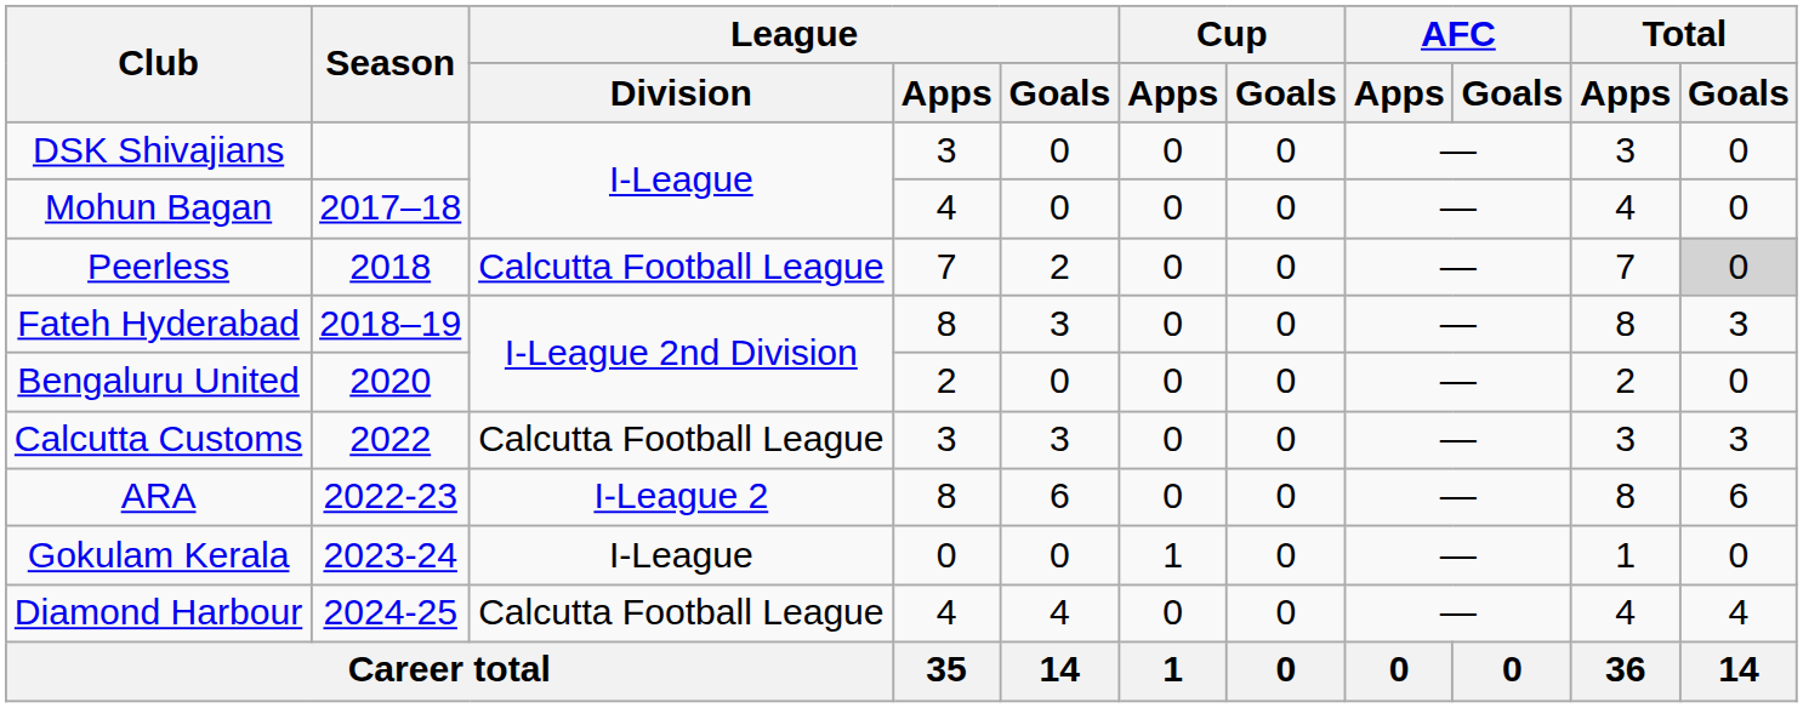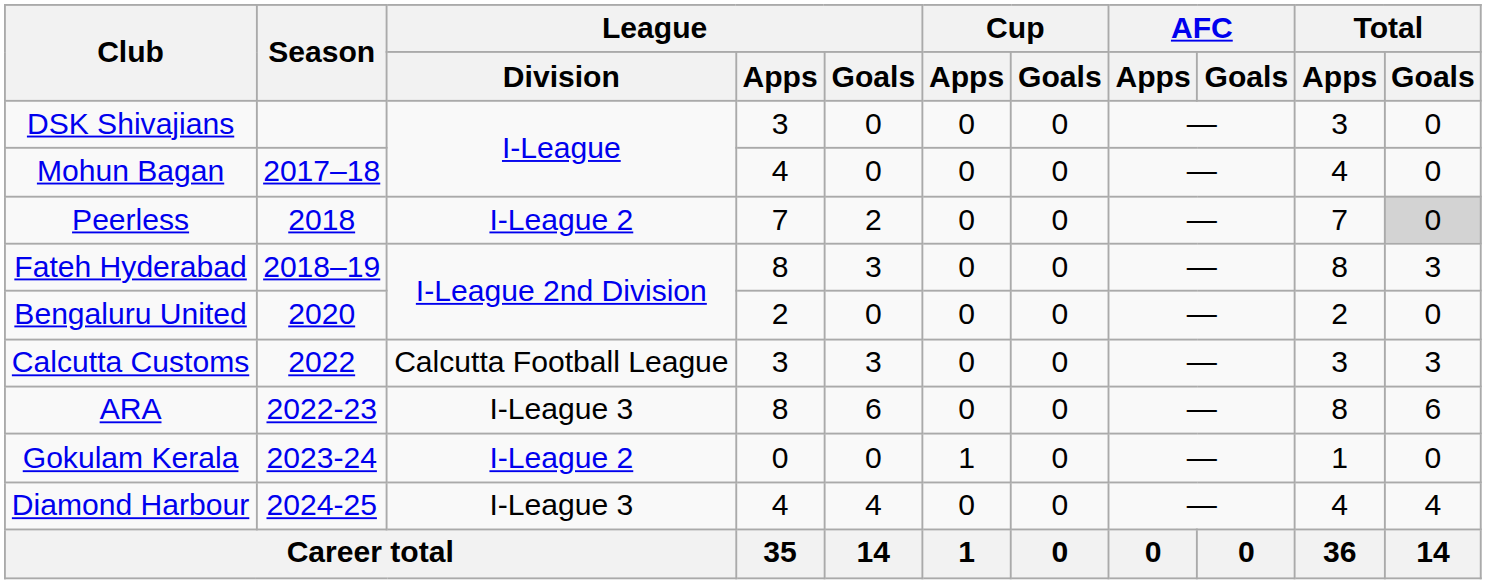 <table class="wikitable" style="text-align: center;">
 <tr>
 <th rowspan="2">Club</th>
 <th rowspan="2">Season</th>
 <th colspan="3">League</th>
 <th colspan="2">Cup</th>
 <th colspan="2"><a href='#'>AFC</a></th>
 <th colspan="2">Total</th>
 </tr>
 <tr>
 <th>Division</th>
 <th>Apps</th>
 <th>Goals</th>
 <th>Apps</th>
 <th>Goals</th>
 <th>Apps</th>
 <th>Goals</th>
 <th>Apps</th>
 <th>Goals</th>
 </tr>
 <tr>
 <td rowspan="1"><a href='#'>DSK Shivajians</a></td>
 <td></td>
 <td rowspan="2"><a href='#'>I-League</a></td>
 <td>3</td>
 <td>0</td>
 <td>0</td>
 <td>0</td>
 <td colspan="2">—</td>
 <td>3</td>
 <td>0</td>
 </tr>
 <tr>
 <td rowspan=“1”><a href='#'>Mohun Bagan</a></td>
 <td><a href='#'>2017–18</a></td>
 <td>4</td>
 <td>0</td>
 <td>0</td>
 <td>0</td>
 <td colspan="2">—</td>
 <td>4</td>
 <td>0</td>
 </tr>
 <tr>
 <td rowspan=“1”><a href='#'>Peerless</a></td>
 <td><a href='#'>2018</a></td>
-<td rowspan="1"><a href='#'>Calcutta Football League</a></td>
+<td rowspan="1"><a href='#'>I-League 2</a></td>
 <td>7</td>
 <td>2</td>
 <td>0</td>
 <td>0</td>
 <td colspan="2">—</td>
 <td>7</td>
 <td style="background: lightgrey;">0</td>
 </tr>
 <tr>
 <td rowspan="1"><a href='#'>Fateh Hyderabad</a></td>
 <td><a href='#'>2018–19</a></td>
 <td rowspan="2"><a href='#'>I-League 2nd Division</a></td>
 <td>8</td>
 <td>3</td>
 <td>0</td>
 <td>0</td>
 <td colspan="2">—</td>
 <td>8</td>
 <td>3</td>
 </tr>
 <tr>
 <td rowspan="1"><a href='#'>Bengaluru United</a></td>
 <td><a href='#'>2020</a></td>
 <td>2</td>
 <td>0</td>
 <td>0</td>
 <td>0</td>
 <td colspan="2">—</td>
 <td>2</td>
 <td>0</td>
 </tr>
 <tr>
 <td rowspan=“1”><a href='#'>Calcutta Customs</a></td>
 <td><a href='#'>2022</a></td>
 <td rowspan="1">Calcutta Football League</td>
 <td>3</td>
 <td>3</td>
 <td>0</td>
 <td>0</td>
 <td colspan="2">—</td>
 <td>3</td>
 <td>3</td>
 </tr>
 <tr>
 <td rowspan="1"><a href='#'>ARA</a></td>
 <td><a href='#'>2022-23</a></td>
-<td rowspan="1"><a href='#'>I-League 2</a></td>
+<td rowspan="1">I-League 3</td>
 <td>8</td>
 <td>6</td>
 <td>0</td>
 <td>0</td>
 <td colspan="2">—</td>
 <td>8</td>
 <td>6</td>
 </tr>
 <tr>
 <td rowspan="1"><a href='#'>Gokulam Kerala</a></td>
 <td><a href='#'>2023-24</a></td>
-<td rowspan="1">I-League</td>
+<td rowspan="1"><a href='#'>I-League 2</a></td>
 <td>0</td>
 <td>0</td>
 <td>1</td>
 <td>0</td>
 <td colspan="2">—</td>
 <td>1</td>
 <td>0</td>
 </tr>
 <tr>
 <td rowspan="1"><a href='#'>Diamond Harbour</a></td>
 <td><a href='#'>2024-25</a></td>
-<td rowspan="1">Calcutta Football League</td>
+<td rowspan="1">I-League 3</td>
 <td>4</td>
 <td>4</td>
 <td>0</td>
 <td>0</td>
 <td colspan="2">—</td>
 <td>4</td>
 <td>4</td>
 </tr>
 <tr>
 <th colspan="3">Career total</th>
 <th>35</th>
 <th>14</th>
 <th>1</th>
 <th>0</th>
 <th>0</th>
 <th>0</th>
 <th>36</th>
 <th>14</th>
 </tr>
 </table>
